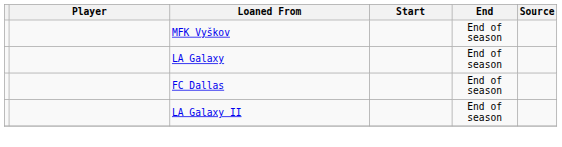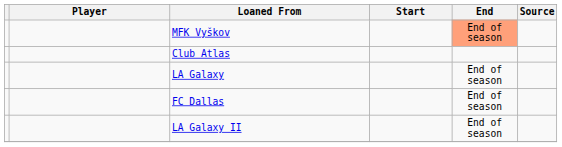 <table class="wikitable plainrowheaders sortable" style="font-size:95%">
 <tr>
 <th></th>
 <th scope="col" style="width:200px;">Player</th>
 <th scope="col" style="width:250px;">Loaned From</th>
 <th scope="col" style="width:100px;">Start</th>
 <th scope="col" style="width:78px;">End</th>
 <th>Source</th>
 </tr>
 <tr>
 <td align=center></td>
 <td></td>
 <td> <a href='#'>MFK Vyškov</a></td>
 <td align=center></td>
-<td align=center>End of season</td>
+<td align=center style="background: lightsalmon;">End of season</td>
+<td align=center></td>
+</tr>
+<tr>
+<td align=center></td>
+<td></td>
+<td> <a href='#'>Club Atlas</a></td>
+<td align=center></td>
+<td align=center></td>
 <td align=center></td>
 </tr>
 <tr>
 <td align=center></td>
 <td></td>
 <td> <a href='#'>LA Galaxy</a></td>
 <td align=center></td>
 <td align=center>End of season</td>
 <td align=center></td>
 </tr>
 <tr>
 <td align=center></td>
 <td></td>
 <td> <a href='#'>FC Dallas</a></td>
 <td align=center></td>
 <td align=center>End of season</td>
 <td align=center></td>
 </tr>
 <tr>
 <td align=center></td>
 <td></td>
 <td> <a href='#'>LA Galaxy II</a></td>
 <td align=center></td>
 <td align=center>End of season</td>
 <td align=center></td>
 </tr>
 <tr>
 </tr>
 </table>
